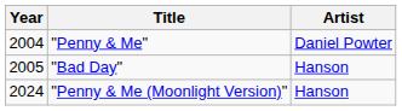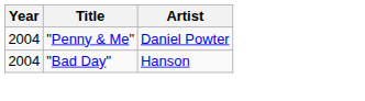 <table class="wikitable">
 <tr>
 <th>Year</th>
 <th>Title</th>
 <th>Artist</th>
 </tr>
 <tr>
 <td>2004</td>
 <td>"<a href='#'>Penny & Me</a>"</td>
 <td><a href='#'>Daniel Powter</a></td>
 </tr>
 <tr>
-<td>2005</td>
+<td>2004</td>
 <td>"<a href='#'>Bad Day</a>"</td>
 <td><a href='#'>Hanson</a></td>
 </tr>
-<tr>
-<td>2024</td>
-<td>"<a href='#'>Penny & Me (Moonlight Version)</a>"</td>
-<td><a href='#'>Hanson</a></td>
-</tr>
 </table>
